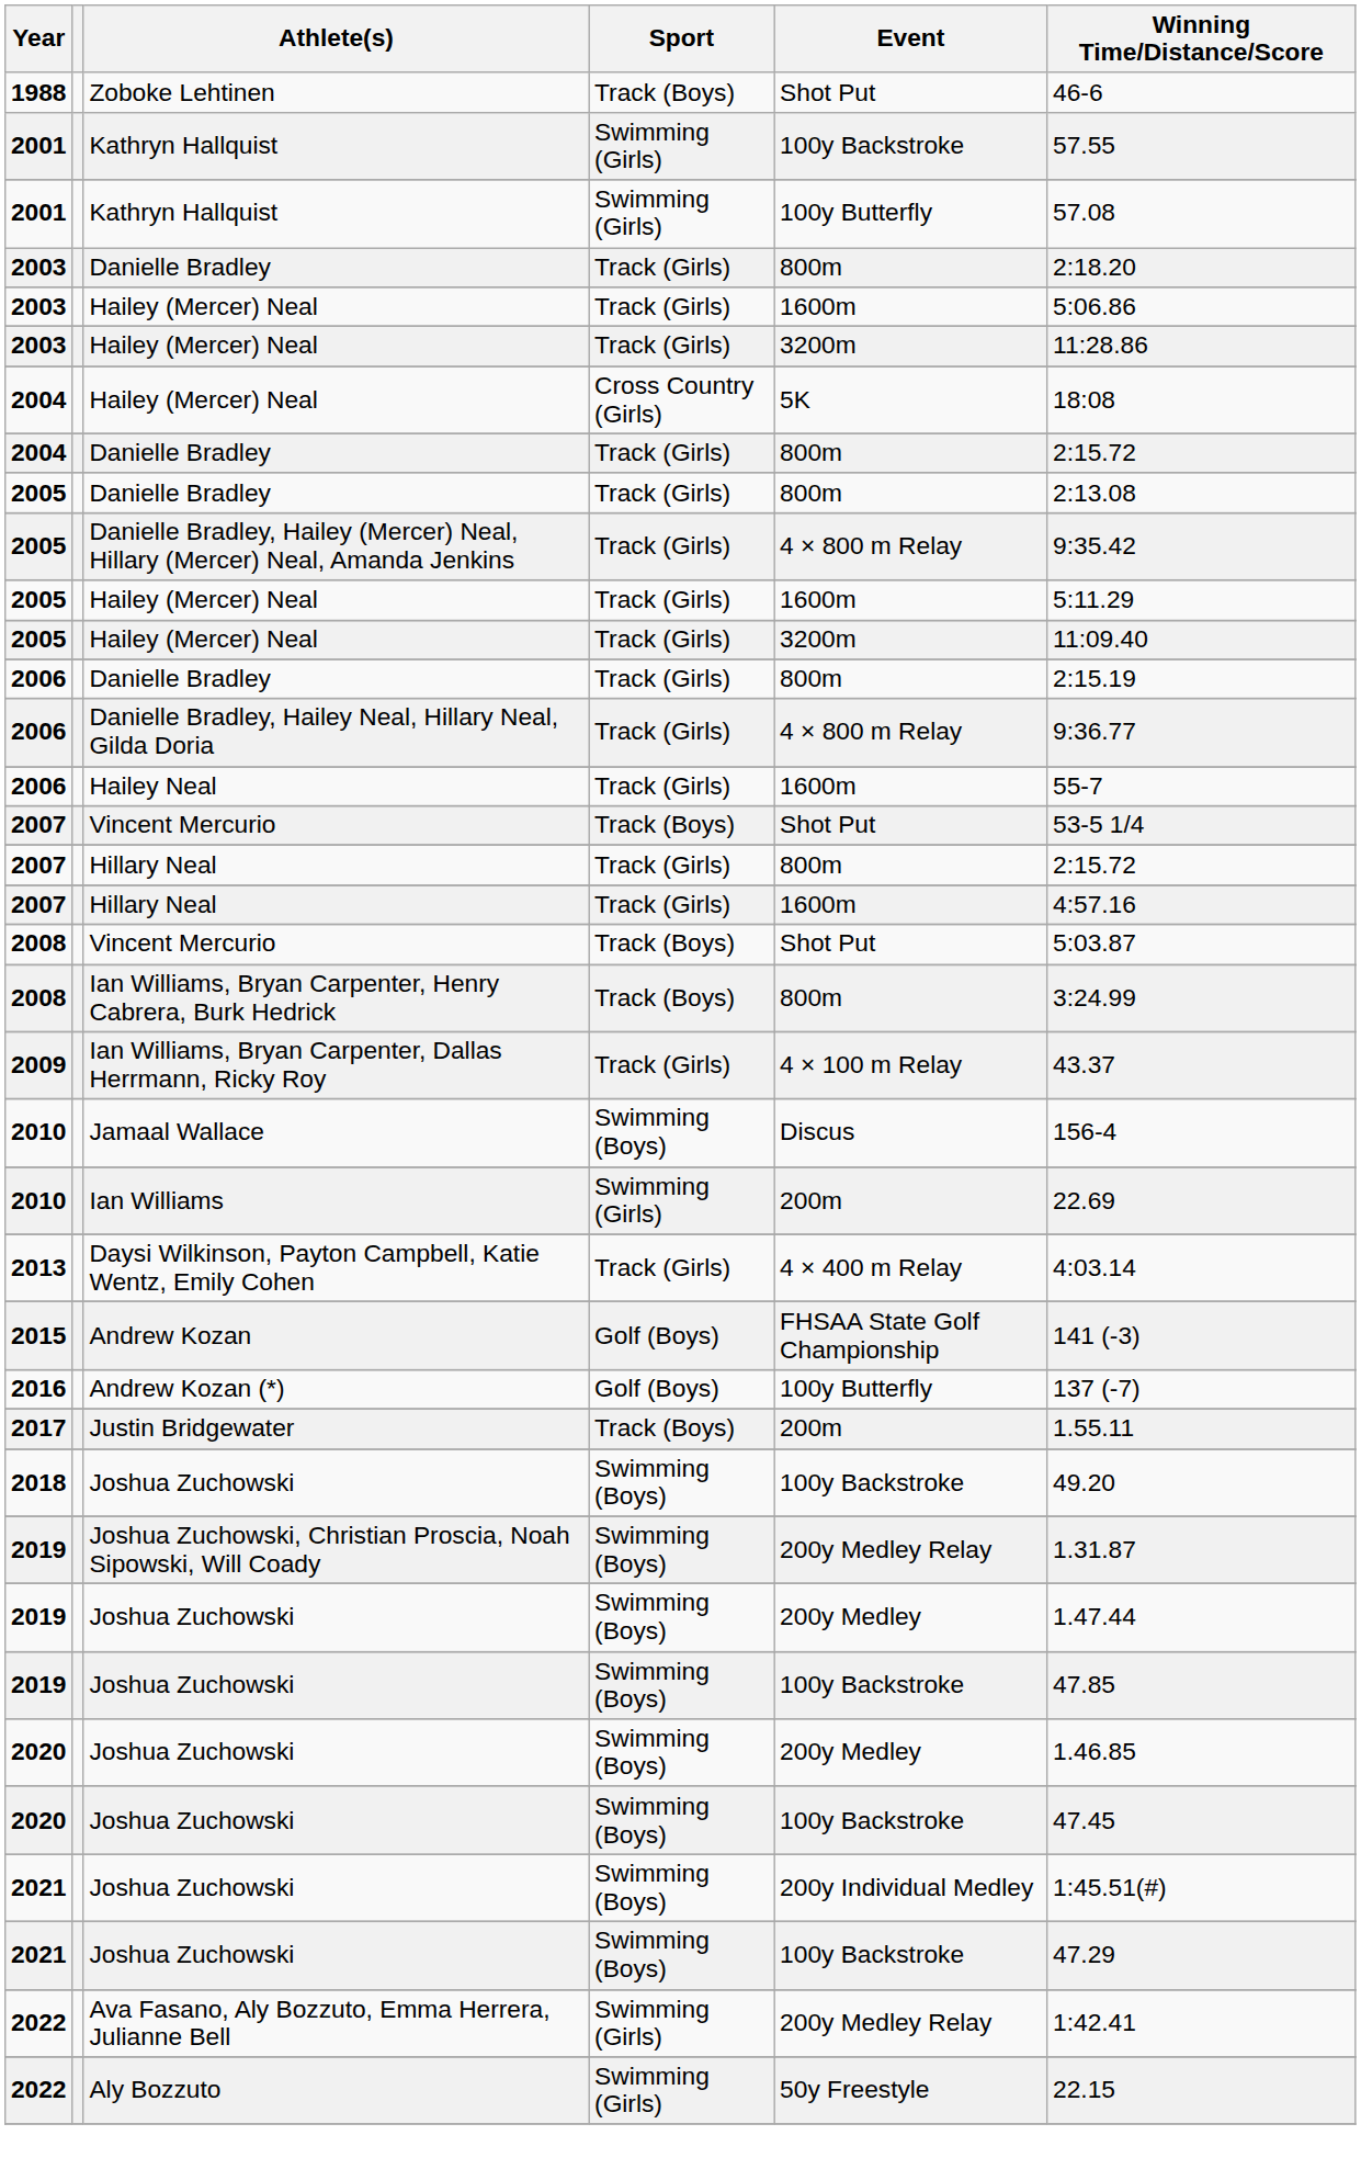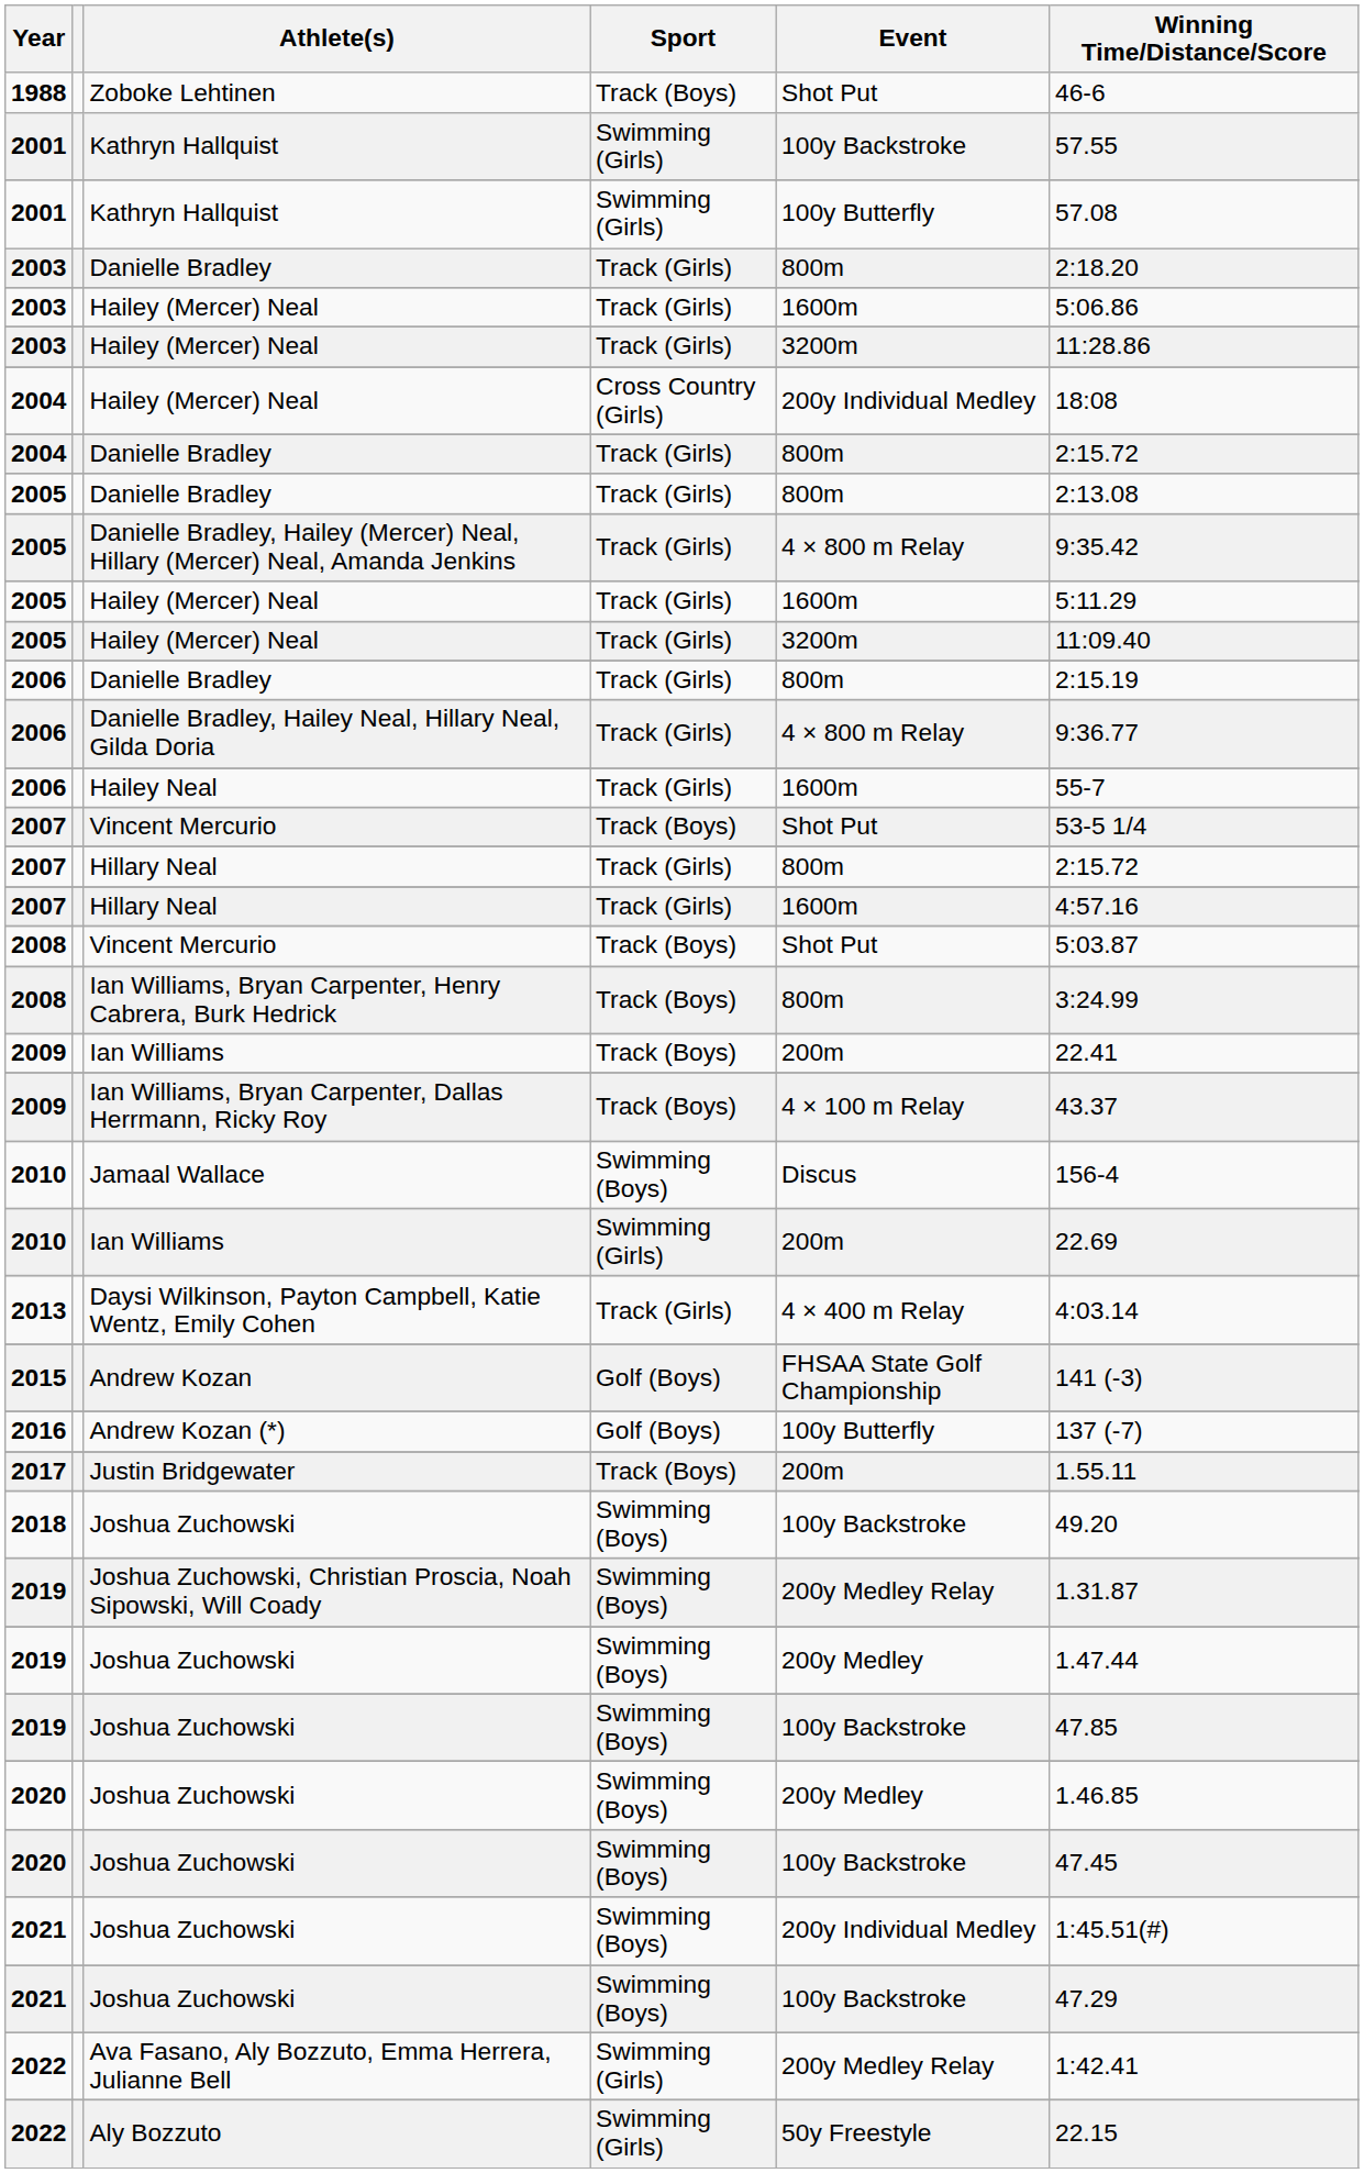 <table class="wikitable mw-collapsible mw-collapsed">
 <tr>
 <th>Year</th>
 <th></th>
 <th>Athlete(s)</th>
 <th>Sport</th>
 <th>Event</th>
 <th>Winning Time/Distance/Score</th>
 </tr>
 <tr>
 <td><strong>1988</strong></td>
 <td></td>
 <td>Zoboke Lehtinen</td>
 <td>Track (Boys)</td>
 <td>Shot Put</td>
 <td>46-6</td>
 </tr>
 <tr>
 <td style="background:#F1F1F1;"><strong>2001</strong></td>
 <td style="background:#F1F1F1;"></td>
 <td style="background:#F1F1F1;">Kathryn Hallquist</td>
 <td style="background:#F1F1F1;">Swimming (Girls)</td>
 <td style="background:#F1F1F1;">100y Backstroke</td>
 <td style="background:#F1F1F1;">57.55</td>
 </tr>
 <tr>
 </tr>
 <tr>
 <td><strong>2001</strong></td>
 <td></td>
 <td>Kathryn Hallquist</td>
 <td>Swimming (Girls)</td>
 <td>100y Butterfly</td>
 <td>57.08</td>
 </tr>
 <tr>
 <td style="background:#F1F1F1;"><strong>2003</strong></td>
 <td style="background:#F1F1F1;"></td>
 <td style="background:#F1F1F1;">Danielle Bradley</td>
 <td style="background:#F1F1F1;">Track (Girls)</td>
 <td style="background:#F1F1F1;">800m</td>
 <td style="background:#F1F1F1;">2:18.20</td>
 </tr>
 <tr>
 </tr>
 <tr>
 <td><strong>2003</strong></td>
 <td></td>
 <td>Hailey (Mercer) Neal</td>
 <td>Track (Girls)</td>
 <td>1600m</td>
 <td>5:06.86</td>
 </tr>
 <tr>
 </tr>
 <tr>
 <td style="background:#F1F1F1;"><strong>2003</strong></td>
 <td style="background:#F1F1F1;"></td>
 <td style="background:#F1F1F1;">Hailey (Mercer) Neal</td>
 <td style="background:#F1F1F1;">Track (Girls)</td>
 <td style="background:#F1F1F1;">3200m</td>
 <td style="background:#F1F1F1;">11:28.86</td>
 </tr>
 <tr>
 </tr>
 <tr>
 <td><strong>2004</strong></td>
 <td></td>
 <td>Hailey (Mercer) Neal</td>
 <td>Cross Country (Girls)</td>
-<td>5K</td>
+<td>200y Individual Medley</td>
 <td>18:08</td>
 </tr>
 <tr>
 </tr>
 <tr>
 <td style="background:#F1F1F1;"><strong>2004</strong></td>
 <td style="background:#F1F1F1;"></td>
 <td style="background:#F1F1F1;">Danielle Bradley</td>
 <td style="background:#F1F1F1;">Track (Girls)</td>
 <td style="background:#F1F1F1;">800m</td>
 <td style="background:#F1F1F1;">2:15.72</td>
 </tr>
 <tr>
 </tr>
 <tr>
 <td><strong>2005</strong></td>
 <td></td>
 <td>Danielle Bradley</td>
 <td>Track (Girls)</td>
 <td>800m</td>
 <td>2:13.08</td>
 </tr>
 <tr>
 </tr>
 <tr>
 <td style="background:#F1F1F1;"><strong>2005</strong></td>
 <td style="background:#F1F1F1;"></td>
 <td style="background:#F1F1F1;">Danielle Bradley, Hailey (Mercer) Neal, Hillary (Mercer) Neal, Amanda Jenkins</td>
 <td style="background:#F1F1F1;">Track (Girls)</td>
 <td style="background:#F1F1F1;">4 × 800 m Relay</td>
 <td style="background:#F1F1F1;">9:35.42</td>
 </tr>
 <tr>
 </tr>
 <tr>
 <td><strong>2005</strong></td>
 <td></td>
 <td>Hailey (Mercer) Neal</td>
 <td>Track (Girls)</td>
 <td>1600m</td>
 <td>5:11.29</td>
 </tr>
 <tr>
 </tr>
 <tr>
 <td style="background:#F1F1F1;"><strong>2005</strong></td>
 <td style="background:#F1F1F1;"></td>
 <td style="background:#F1F1F1;">Hailey (Mercer) Neal</td>
 <td style="background:#F1F1F1;">Track (Girls)</td>
 <td style="background:#F1F1F1;">3200m</td>
 <td style="background:#F1F1F1;">11:09.40</td>
 </tr>
 <tr>
 </tr>
 <tr>
 <td><strong>2006</strong></td>
 <td></td>
 <td>Danielle Bradley</td>
 <td>Track (Girls)</td>
 <td>800m</td>
 <td>2:15.19</td>
 </tr>
 <tr>
 </tr>
 <tr>
 <td style="background:#F1F1F1;"><strong>2006</strong></td>
 <td style="background:#F1F1F1;"></td>
 <td style="background:#F1F1F1;">Danielle Bradley, Hailey Neal, Hillary Neal, Gilda Doria</td>
 <td style="background:#F1F1F1;">Track (Girls)</td>
 <td style="background:#F1F1F1;">4 × 800 m Relay</td>
 <td style="background:#F1F1F1;">9:36.77</td>
 </tr>
 <tr>
 </tr>
 <tr>
 <td><strong>2006</strong></td>
 <td></td>
 <td>Hailey Neal</td>
 <td>Track (Girls)</td>
 <td>1600m</td>
 <td>55-7</td>
 </tr>
 <tr>
 </tr>
 <tr>
 <td style="background:#F1F1F1;"><strong>2007</strong></td>
 <td style="background:#F1F1F1;"></td>
 <td style="background:#F1F1F1;">Vincent Mercurio</td>
 <td style="background:#F1F1F1;">Track (Boys)</td>
 <td style="background:#F1F1F1;">Shot Put</td>
 <td style="background:#F1F1F1;">53-5 1/4</td>
 </tr>
 <tr>
 </tr>
 <tr>
 <td><strong>2007</strong></td>
 <td></td>
 <td>Hillary Neal</td>
 <td>Track (Girls)</td>
 <td>800m</td>
 <td>2:15.72</td>
 </tr>
 <tr>
 </tr>
 <tr>
 <td style="background:#F1F1F1;"><strong>2007</strong></td>
 <td style="background:#F1F1F1;"></td>
 <td style="background:#F1F1F1;">Hillary Neal</td>
 <td style="background:#F1F1F1;">Track (Girls)</td>
 <td style="background:#F1F1F1;">1600m</td>
 <td style="background:#F1F1F1;">4:57.16</td>
 </tr>
 <tr>
 </tr>
 <tr>
 <td><strong>2008</strong></td>
 <td></td>
 <td>Vincent Mercurio</td>
 <td>Track (Boys)</td>
 <td>Shot Put</td>
 <td>5:03.87</td>
 </tr>
 <tr>
 </tr>
 <tr>
 <td style="background:#F1F1F1;"><strong>2008</strong></td>
 <td style="background:#F1F1F1;"></td>
 <td style="background:#F1F1F1;">Ian Williams, Bryan Carpenter, Henry Cabrera, Burk Hedrick</td>
 <td style="background:#F1F1F1;">Track (Boys)</td>
 <td style="background:#F1F1F1;">800m</td>
 <td style="background:#F1F1F1;">3:24.99</td>
 </tr>
 <tr>
 </tr>
 <tr>
+<td><strong>2009</strong></td>
+<td></td>
+<td>Ian Williams</td>
+<td>Track (Boys)</td>
+<td>200m</td>
+<td>22.41</td>
+</tr>
+<tr>
 </tr>
 <tr>
 <td style="background:#F1F1F1;"><strong>2009</strong></td>
 <td style="background:#F1F1F1;"></td>
 <td style="background:#F1F1F1;">Ian Williams, Bryan Carpenter, Dallas Herrmann, Ricky Roy</td>
-<td style="background:#F1F1F1;">Track (Girls)</td>
+<td style="background:#F1F1F1;">Track (Boys)</td>
 <td style="background:#F1F1F1;">4 × 100 m Relay</td>
 <td style="background:#F1F1F1;">43.37</td>
 </tr>
 <tr>
 </tr>
 <tr>
 <td><strong>2010</strong></td>
 <td></td>
 <td>Jamaal Wallace</td>
 <td>Swimming (Boys)</td>
 <td>Discus</td>
 <td>156-4</td>
 </tr>
 <tr>
 </tr>
 <tr>
 <td style="background:#F1F1F1;"><strong>2010</strong></td>
 <td style="background:#F1F1F1;"></td>
 <td style="background:#F1F1F1;">Ian Williams</td>
 <td style="background:#F1F1F1;">Swimming (Girls)</td>
 <td style="background:#F1F1F1;">200m</td>
 <td style="background:#F1F1F1;">22.69</td>
 </tr>
 <tr>
 </tr>
 <tr>
 <td><strong>2013</strong></td>
 <td></td>
 <td>Daysi Wilkinson, Payton Campbell, Katie Wentz, Emily Cohen</td>
 <td>Track (Girls)</td>
 <td>4 × 400 m Relay</td>
 <td>4:03.14</td>
 </tr>
 <tr>
 </tr>
 <tr>
 <td style="background:#F1F1F1;"><strong>2015</strong></td>
 <td style="background:#F1F1F1;"></td>
 <td style="background:#F1F1F1;">Andrew Kozan</td>
 <td style="background:#F1F1F1;">Golf (Boys)</td>
 <td style="background:#F1F1F1;">FHSAA State Golf Championship</td>
 <td style="background:#F1F1F1;">141 (-3)</td>
 </tr>
 <tr>
 </tr>
 <tr>
 <td><strong>2016</strong></td>
 <td></td>
 <td>Andrew Kozan (*)</td>
 <td>Golf (Boys)</td>
 <td>100y Butterfly</td>
 <td>137 (-7)</td>
 </tr>
 <tr>
 </tr>
 <tr>
 <td style="background:#F1F1F1;"><strong>2017</strong></td>
 <td style="background:#F1F1F1;"></td>
 <td style="background:#F1F1F1;">Justin Bridgewater</td>
 <td style="background:#F1F1F1;">Track (Boys)</td>
 <td style="background:#F1F1F1;">200m</td>
 <td style="background:#F1F1F1;">1.55.11</td>
 </tr>
 <tr>
 </tr>
 <tr>
 <td><strong>2018</strong></td>
 <td></td>
 <td>Joshua Zuchowski</td>
 <td>Swimming (Boys)</td>
 <td>100y Backstroke</td>
 <td>49.20</td>
 </tr>
 <tr>
 </tr>
 <tr>
 <td style="background:#F1F1F1;"><strong>2019</strong></td>
 <td style="background:#F1F1F1;"></td>
 <td style="background:#F1F1F1;">Joshua Zuchowski, Christian Proscia, Noah Sipowski, Will Coady</td>
 <td style="background:#F1F1F1;">Swimming (Boys)</td>
 <td style="background:#F1F1F1;">200y Medley Relay</td>
 <td style="background:#F1F1F1;">1.31.87</td>
 </tr>
 <tr>
 </tr>
 <tr>
 <td><strong>2019</strong></td>
 <td></td>
 <td>Joshua Zuchowski</td>
 <td>Swimming (Boys)</td>
 <td>200y Medley</td>
 <td>1.47.44</td>
 </tr>
 <tr>
 </tr>
 <tr>
 <td style="background:#F1F1F1;"><strong>2019</strong></td>
 <td style="background:#F1F1F1;"></td>
 <td style="background:#F1F1F1;">Joshua Zuchowski</td>
 <td style="background:#F1F1F1;">Swimming (Boys)</td>
 <td style="background:#F1F1F1;">100y Backstroke</td>
 <td style="background:#F1F1F1;">47.85</td>
 </tr>
 <tr>
 </tr>
 <tr>
 <td><strong>2020</strong></td>
 <td></td>
 <td>Joshua Zuchowski</td>
 <td>Swimming (Boys)</td>
 <td>200y Medley</td>
 <td>1.46.85</td>
 </tr>
 <tr>
 </tr>
 <tr>
 <td style="background:#F1F1F1;"><strong>2020</strong></td>
 <td style="background:#F1F1F1;"></td>
 <td style="background:#F1F1F1;">Joshua Zuchowski</td>
 <td style="background:#F1F1F1;">Swimming (Boys)</td>
 <td style="background:#F1F1F1;">100y Backstroke</td>
 <td style="background:#F1F1F1;">47.45</td>
 </tr>
 <tr>
 </tr>
 <tr>
 <td><strong>2021</strong></td>
 <td></td>
 <td>Joshua Zuchowski</td>
 <td>Swimming (Boys)</td>
 <td>200y Individual Medley</td>
 <td>1:45.51(#)</td>
 </tr>
 <tr>
 </tr>
 <tr>
 <td style="background:#F1F1F1;"><strong>2021</strong></td>
 <td style="background:#F1F1F1;"></td>
 <td style="background:#F1F1F1;">Joshua Zuchowski</td>
 <td style="background:#F1F1F1;">Swimming (Boys)</td>
 <td style="background:#F1F1F1;">100y Backstroke</td>
 <td style="background:#F1F1F1;">47.29</td>
 </tr>
 <tr>
 </tr>
 <tr>
 <td><strong>2022</strong></td>
 <td></td>
 <td>Ava Fasano, Aly Bozzuto, Emma Herrera, Julianne Bell</td>
 <td>Swimming (Girls)</td>
 <td>200y Medley Relay</td>
 <td>1:42.41</td>
 </tr>
 <tr>
 </tr>
 <tr>
 <td style="background:#F1F1F1;"><strong>2022</strong></td>
 <td style="background:#F1F1F1;"></td>
 <td style="background:#F1F1F1;">Aly Bozzuto</td>
 <td style="background:#F1F1F1;">Swimming (Girls)</td>
 <td style="background:#F1F1F1;">50y Freestyle</td>
 <td style="background:#F1F1F1;">22.15</td>
 </tr>
 <tr>
 </tr>
 <tr>
 </tr>
 </table>
